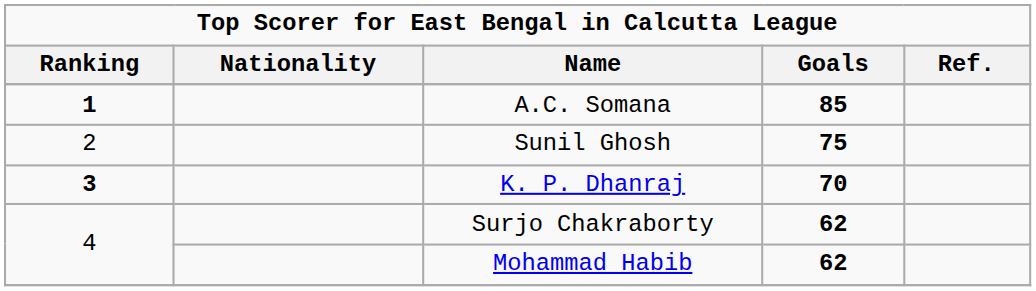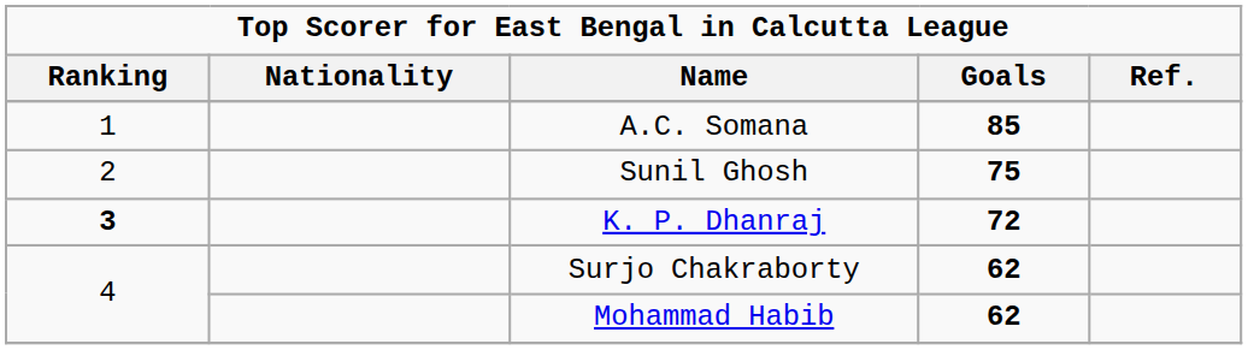 <table class="wikitable" style="font-size:90%; width:40%; text-align:center">
 <tr>
 <td Colspan="5"><strong>Top Scorer for East Bengal in Calcutta League</strong></td>
 </tr>
 <tr>
 <th width="5%">Ranking</th>
 <th width="7%">Nationality</th>
 <th width="15%">Name</th>
 <th width="5%">Goals</th>
 <th width="5%">Ref.</th>
 </tr>
 <tr>
 </tr>
 <tr>
-<td><strong>1</strong></td>
+<td>1</td>
 <td align=left></td>
 <td>A.C. Somana</td>
 <td><strong>85</strong></td>
 <td></td>
 </tr>
 <tr>
 <td>2</td>
 <td align=left></td>
 <td>Sunil Ghosh</td>
 <td><strong>75</strong></td>
 <td></td>
 </tr>
 <tr>
 <td><strong>3</strong></td>
 <td align=left></td>
 <td><a href='#'>K. P. Dhanraj</a></td>
-<td><strong>70</strong></td>
+<td><strong>72</strong></td>
 <td></td>
 </tr>
 <tr>
 <td rowspan="2">4</td>
 <td align=left></td>
 <td>Surjo Chakraborty</td>
 <td><strong>62</strong></td>
 <td></td>
 </tr>
 <tr>
 <td align=left></td>
 <td><a href='#'>Mohammad Habib</a></td>
 <td><strong>62</strong></td>
 <td></td>
 </tr>
 <tr>
 </tr>
 </table>
